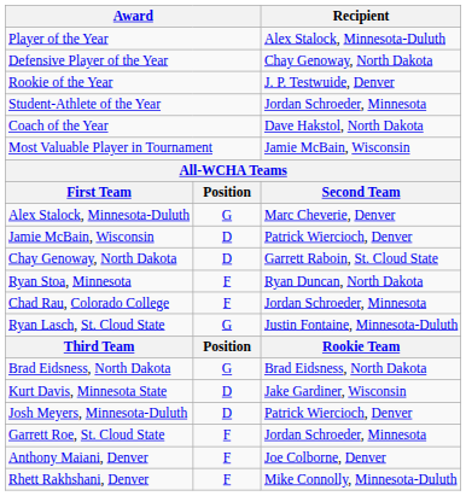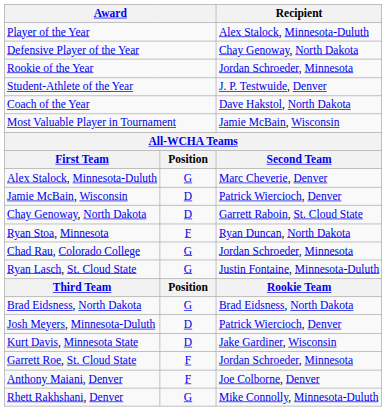 <table class="wikitable">
 <tr>
 <th colspan=2><a href='#'>Award</a></th>
 <th>Recipient</th>
 </tr>
 <tr>
 <td colspan=2><a href='#'>Player of the Year</a></td>
 <td><a href='#'>Alex Stalock</a>, <a href='#'>Minnesota-Duluth</a></td>
 </tr>
 <tr>
 <td colspan=2><a href='#'>Defensive Player of the Year</a></td>
 <td><a href='#'>Chay Genoway</a>, <a href='#'>North Dakota</a></td>
 </tr>
 <tr>
 <td colspan=2><a href='#'>Rookie of the Year</a></td>
-<td><a href='#'>J. P. Testwuide</a>, <a href='#'>Denver</a></td>
+<td><a href='#'>Jordan Schroeder</a>, <a href='#'>Minnesota</a></td>
 </tr>
 <tr>
 <td colspan=2><a href='#'>Student-Athlete of the Year</a></td>
-<td><a href='#'>Jordan Schroeder</a>, <a href='#'>Minnesota</a></td>
+<td><a href='#'>J. P. Testwuide</a>, <a href='#'>Denver</a></td>
 </tr>
 <tr>
 <td colspan=2><a href='#'>Coach of the Year</a></td>
 <td><a href='#'>Dave Hakstol</a>, <a href='#'>North Dakota</a></td>
 </tr>
 <tr>
 <td colspan=2><a href='#'>Most Valuable Player in Tournament</a></td>
 <td><a href='#'>Jamie McBain</a>, <a href='#'>Wisconsin</a></td>
 </tr>
 <tr>
 <th colspan=3><a href='#'>All-WCHA Teams</a></th>
 </tr>
 <tr>
 <th><a href='#'>First Team</a></th>
 <th>  Position  </th>
 <th><a href='#'>Second Team</a></th>
 </tr>
 <tr>
 <td><a href='#'>Alex Stalock</a>, <a href='#'>Minnesota-Duluth</a></td>
 <td align=center><a href='#'>G</a></td>
 <td><a href='#'>Marc Cheverie</a>, <a href='#'>Denver</a></td>
 </tr>
 <tr>
 <td><a href='#'>Jamie McBain</a>, <a href='#'>Wisconsin</a></td>
 <td align=center><a href='#'>D</a></td>
 <td><a href='#'>Patrick Wiercioch</a>, <a href='#'>Denver</a></td>
 </tr>
 <tr>
 <td><a href='#'>Chay Genoway</a>, <a href='#'>North Dakota</a></td>
 <td align=center><a href='#'>D</a></td>
 <td><a href='#'>Garrett Raboin</a>, <a href='#'>St. Cloud State</a></td>
 </tr>
 <tr>
 <td><a href='#'>Ryan Stoa</a>, <a href='#'>Minnesota</a></td>
 <td align=center><a href='#'>F</a></td>
 <td><a href='#'>Ryan Duncan</a>, <a href='#'>North Dakota</a></td>
 </tr>
 <tr>
 <td><a href='#'>Chad Rau</a>, <a href='#'>Colorado College</a></td>
-<td align=center><a href='#'>F</a></td>
+<td align=center><a href='#'>G</a></td>
 <td><a href='#'>Jordan Schroeder</a>, <a href='#'>Minnesota</a></td>
 </tr>
 <tr>
 <td><a href='#'>Ryan Lasch</a>, <a href='#'>St. Cloud State</a></td>
 <td align=center><a href='#'>G</a></td>
 <td><a href='#'>Justin Fontaine</a>, <a href='#'>Minnesota-Duluth</a></td>
 </tr>
 <tr>
 <th><a href='#'>Third Team</a></th>
 <th>  Position  </th>
 <th><a href='#'>Rookie Team</a></th>
 </tr>
 <tr>
 <td><a href='#'>Brad Eidsness</a>, <a href='#'>North Dakota</a></td>
 <td align=center><a href='#'>G</a></td>
 <td><a href='#'>Brad Eidsness</a>, <a href='#'>North Dakota</a></td>
 </tr>
 <tr>
+<td><a href='#'>Josh Meyers</a>, <a href='#'>Minnesota-Duluth</a></td>
+<td align=center><a href='#'>D</a></td>
+<td><a href='#'>Patrick Wiercioch</a>, <a href='#'>Denver</a></td>
+</tr>
+<tr>
 <td><a href='#'>Kurt Davis</a>, <a href='#'>Minnesota State</a></td>
 <td align=center><a href='#'>D</a></td>
 <td><a href='#'>Jake Gardiner</a>, <a href='#'>Wisconsin</a></td>
-</tr>
-<tr>
-<td><a href='#'>Josh Meyers</a>, <a href='#'>Minnesota-Duluth</a></td>
-<td align=center><a href='#'>D</a></td>
-<td><a href='#'>Patrick Wiercioch</a>, <a href='#'>Denver</a></td>
 </tr>
 <tr>
 <td><a href='#'>Garrett Roe</a>, <a href='#'>St. Cloud State</a></td>
 <td align=center><a href='#'>F</a></td>
 <td><a href='#'>Jordan Schroeder</a>, <a href='#'>Minnesota</a></td>
 </tr>
 <tr>
 <td><a href='#'>Anthony Maiani</a>, <a href='#'>Denver</a></td>
 <td align=center><a href='#'>F</a></td>
 <td><a href='#'>Joe Colborne</a>, <a href='#'>Denver</a></td>
 </tr>
 <tr>
 <td><a href='#'>Rhett Rakhshani</a>, <a href='#'>Denver</a></td>
-<td align=center><a href='#'>F</a></td>
+<td align=center><a href='#'>G</a></td>
 <td><a href='#'>Mike Connolly</a>, <a href='#'>Minnesota-Duluth</a></td>
 </tr>
 </table>
